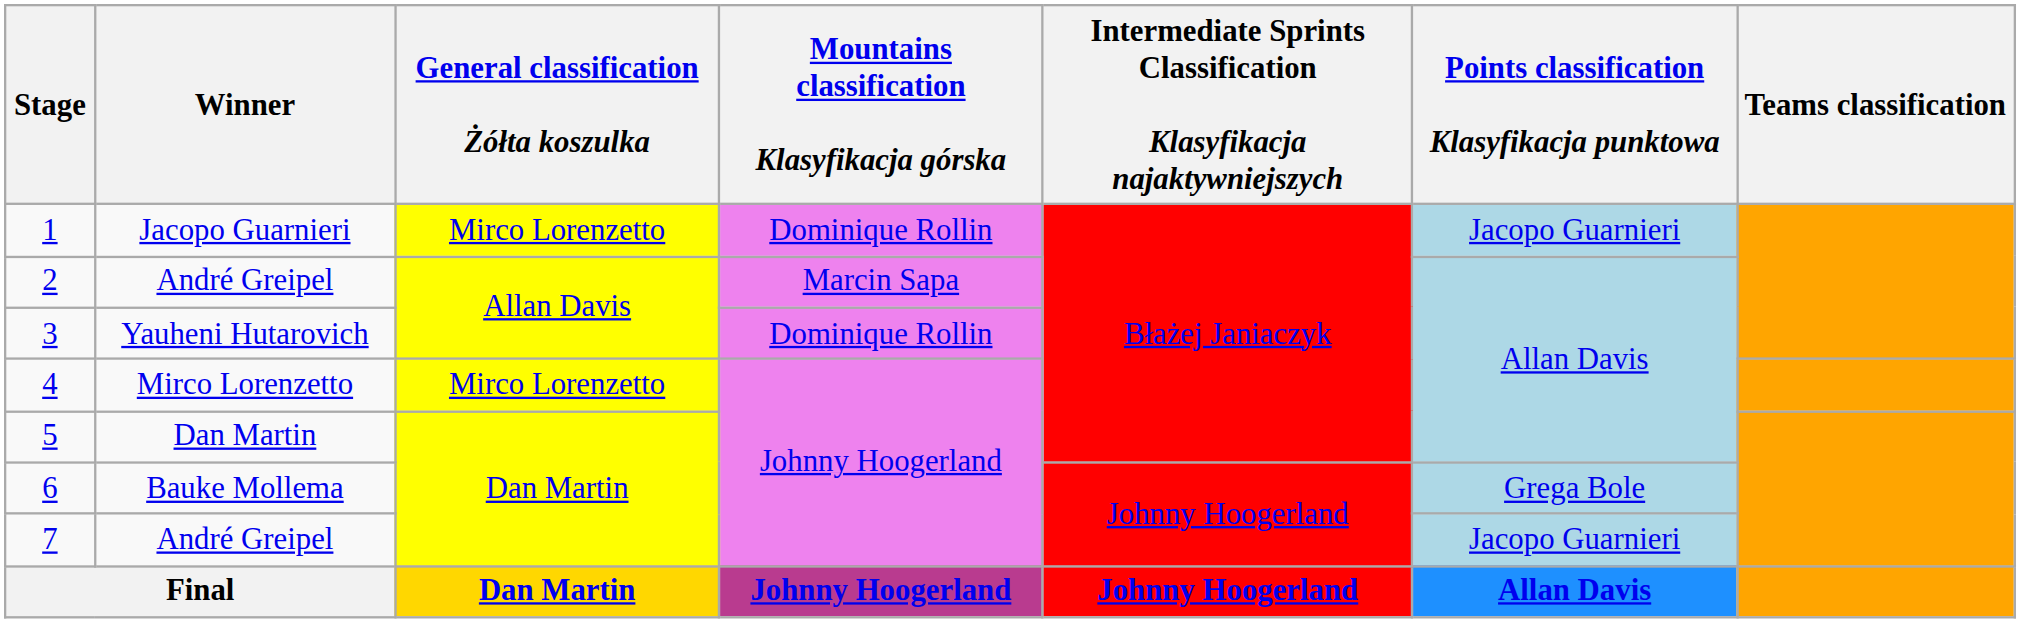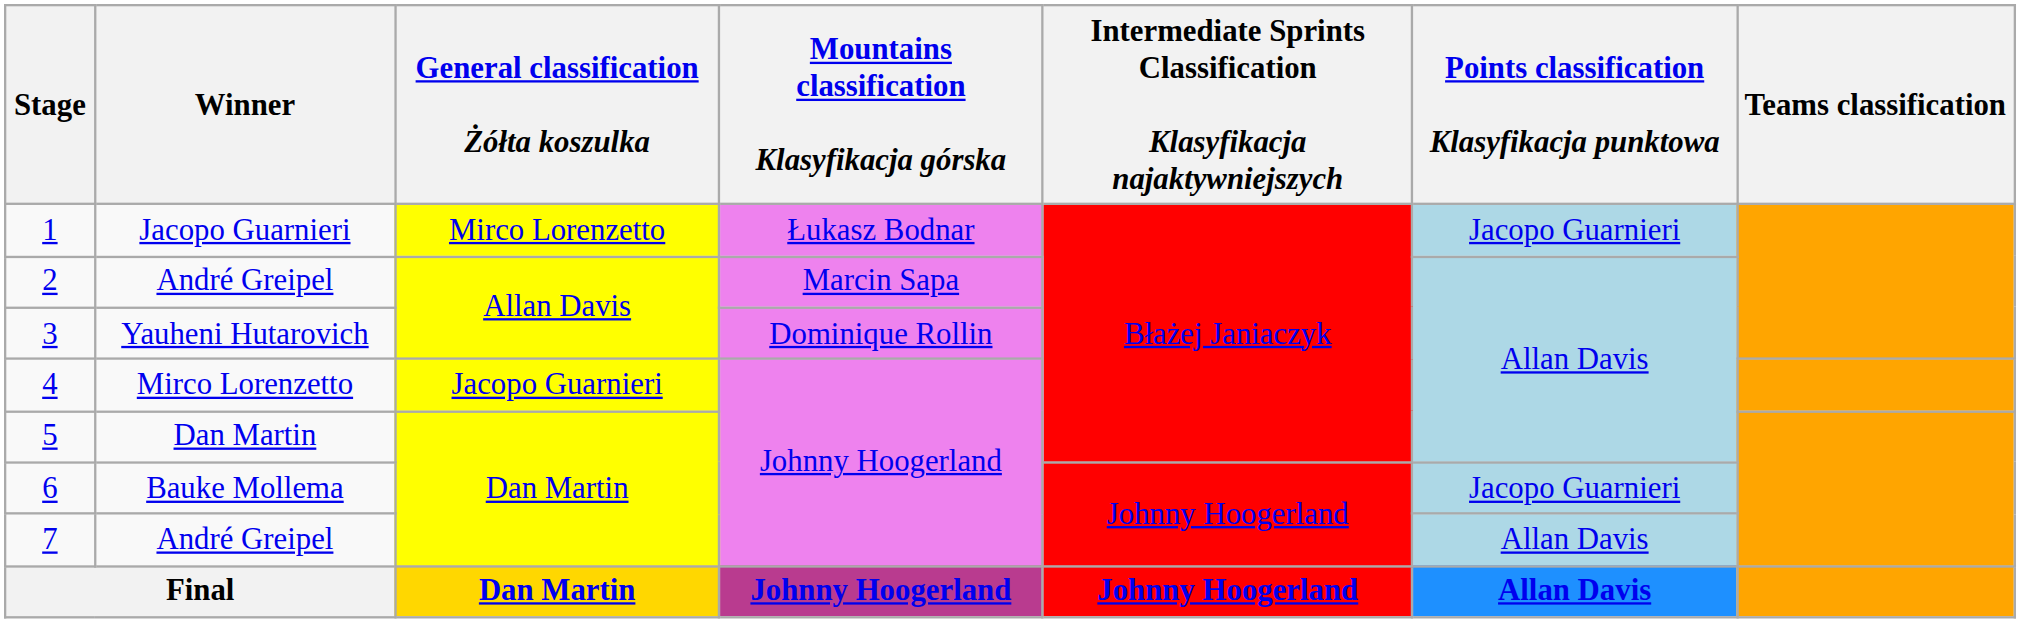 <table class="wikitable" style="text-align: center; font-size:smaller;">
 <tr style="background-color: #efefef;">
 <th width="1%">Stage</th>
 <th width="13%">Winner</th>
 <th width="14%"><a href='#'>General classification</a><br><br><em>Żółta koszulka</em></th>
 <th width="14%"><a href='#'>Mountains classification</a><br><br><em>Klasyfikacja górska</em></th>
 <th width="16%">Intermediate Sprints Classification<br><br><em>Klasyfikacja najaktywniejszych</em></th>
 <th width="14%"><a href='#'>Points classification</a><br><br><em>Klasyfikacja punktowa</em></th>
 <th width="12%">Teams classification</th>
 </tr>
 <tr>
 <td><a href='#'>1</a></td>
 <td><a href='#'>Jacopo Guarnieri</a></td>
 <td style="background:yellow;"><a href='#'>Mirco Lorenzetto</a></td>
-<td style="background:violet;"><a href='#'>Dominique Rollin</a></td>
+<td style="background:violet;"><a href='#'>Łukasz Bodnar</a></td>
 <td style="background:red;" rowspan=5><a href='#'>Błażej Janiaczyk</a></td>
 <td style="background:lightblue;"><a href='#'>Jacopo Guarnieri</a></td>
 <td style="background:orange;" rowspan=3></td>
 </tr>
 <tr>
 <td><a href='#'>2</a></td>
 <td><a href='#'>André Greipel</a></td>
 <td style="background:yellow;" rowspan=2><a href='#'>Allan Davis</a></td>
 <td style="background:violet;"><a href='#'>Marcin Sapa</a></td>
 <td style="background:lightblue;" rowspan=4><a href='#'>Allan Davis</a></td>
 </tr>
 <tr>
 <td><a href='#'>3</a></td>
 <td><a href='#'>Yauheni Hutarovich</a></td>
 <td style="background:violet;"><a href='#'>Dominique Rollin</a></td>
 </tr>
 <tr>
 <td><a href='#'>4</a></td>
 <td><a href='#'>Mirco Lorenzetto</a></td>
-<td style="background:yellow;"><a href='#'>Mirco Lorenzetto</a></td>
+<td style="background:yellow;"><a href='#'>Jacopo Guarnieri</a></td>
 <td style="background:violet;" rowspan=4><a href='#'>Johnny Hoogerland</a></td>
 <td style="background:orange;"></td>
 </tr>
 <tr>
 <td><a href='#'>5</a></td>
 <td><a href='#'>Dan Martin</a></td>
 <td style="background:yellow;" rowspan=3><a href='#'>Dan Martin</a></td>
 <td style="background:orange;" rowspan=3></td>
 </tr>
 <tr>
 <td><a href='#'>6</a></td>
 <td><a href='#'>Bauke Mollema</a></td>
 <td style="background:red;" rowspan=2><a href='#'>Johnny Hoogerland</a></td>
-<td style="background:lightblue;"><a href='#'>Grega Bole</a></td>
+<td style="background:lightblue;"><a href='#'>Jacopo Guarnieri</a></td>
 </tr>
 <tr>
 <td><a href='#'>7</a></td>
 <td><a href='#'>André Greipel</a></td>
-<td style="background:lightblue;"><a href='#'>Jacopo Guarnieri</a></td>
+<td style="background:lightblue;"><a href='#'>Allan Davis</a></td>
 </tr>
 <tr>
 <th colspan=2><strong>Final</strong></th>
 <th style="background:gold;"><a href='#'>Dan Martin</a></th>
 <th style="background:#B93B8F;"><a href='#'>Johnny Hoogerland</a></th>
 <th style="background:red;"><a href='#'>Johnny Hoogerland</a></th>
 <th style="background:#1E90FF;"><a href='#'>Allan Davis</a></th>
 <th style="background:orange;"></th>
 </tr>
 </table>
